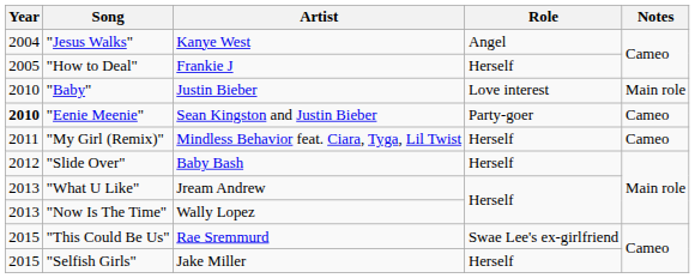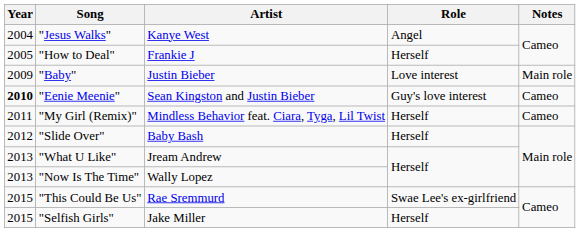 <table class="wikitable">
 <tr>
 <th>Year</th>
 <th>Song</th>
 <th>Artist</th>
 <th>Role</th>
 <th>Notes</th>
 </tr>
 <tr>
 <td>2004</td>
 <td>"<a href='#'>Jesus Walks</a>"</td>
 <td><a href='#'>Kanye West</a></td>
 <td>Angel</td>
 <td rowspan="2">Cameo</td>
 </tr>
 <tr>
 <td>2005</td>
 <td>"How to Deal"</td>
 <td><a href='#'>Frankie J</a></td>
 <td>Herself</td>
 </tr>
 <tr>
-<td>2010</td>
+<td>2009</td>
 <td>"<a href='#'>Baby</a>"</td>
 <td><a href='#'>Justin Bieber</a></td>
 <td>Love interest</td>
 <td>Main role</td>
 </tr>
 <tr>
 <td><strong>2010</strong></td>
 <td>"<a href='#'>Eenie Meenie</a>"</td>
 <td><a href='#'>Sean Kingston</a> and <a href='#'>Justin Bieber</a></td>
-<td>Party-goer</td>
+<td>Guy's love interest</td>
 <td>Cameo</td>
 </tr>
 <tr>
 <td>2011</td>
 <td>"My Girl (Remix)"</td>
 <td><a href='#'>Mindless Behavior</a> feat. <a href='#'>Ciara</a>, <a href='#'>Tyga</a>, <a href='#'>Lil Twist</a></td>
 <td>Herself</td>
 <td>Cameo</td>
 </tr>
 <tr>
 <td>2012</td>
 <td>"Slide Over"</td>
 <td><a href='#'>Baby Bash</a></td>
 <td>Herself</td>
 <td rowspan="3">Main role</td>
 </tr>
 <tr>
 <td>2013</td>
 <td>"What U Like"</td>
 <td>Jream Andrew</td>
 <td rowspan="2">Herself</td>
 </tr>
 <tr>
 <td>2013</td>
 <td>"Now Is The Time"</td>
 <td>Wally Lopez</td>
 </tr>
 <tr>
 <td>2015</td>
 <td>"This Could Be Us"</td>
 <td><a href='#'>Rae Sremmurd</a></td>
 <td>Swae Lee's ex-girlfriend</td>
 <td rowspan="2">Cameo</td>
 </tr>
 <tr>
 <td>2015</td>
 <td>"Selfish Girls"</td>
 <td>Jake Miller</td>
 <td>Herself</td>
 </tr>
 </table>
